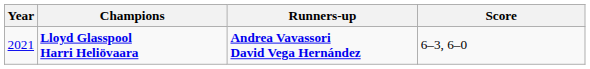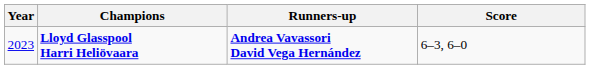 <table class="wikitable" style="font-size:90%">
 <tr>
 <th>Year</th>
 <th width="200">Champions</th>
 <th width="200">Runners-up</th>
 <th width="175">Score</th>
 </tr>
 <tr>
-<td><a href='#'>2021</a></td>
+<td><a href='#'>2023</a></td>
 <td> <strong><a href='#'>Lloyd Glasspool</a></strong><br> <strong><a href='#'>Harri Heliövaara</a></strong></td>
 <td><strong> <a href='#'>Andrea Vavassori</a><br> <a href='#'>David Vega Hernández</a></strong></td>
 <td>6–3, 6–0</td>
 </tr>
 </table>
